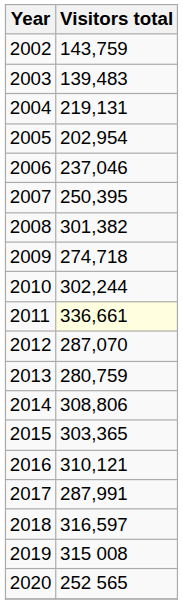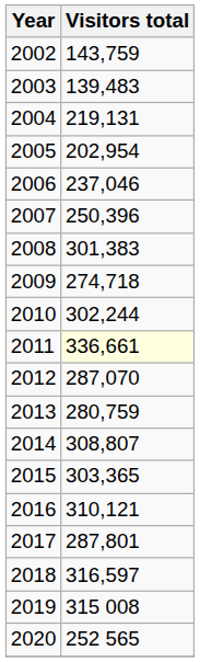 <table class="wikitable sortable mw-collapsible mw-collapsed floatright" style="margin: 1em auto 1em auto;">
 <tr>
 <th>Year</th>
 <th>Visitors total</th>
 </tr>
 <tr>
 <td>2002</td>
 <td>143,759</td>
 </tr>
 <tr>
 <td>2003</td>
 <td>139,483</td>
 </tr>
 <tr>
 <td>2004</td>
 <td>219,131</td>
 </tr>
 <tr>
 <td>2005</td>
 <td>202,954</td>
 </tr>
 <tr>
 <td>2006</td>
 <td>237,046</td>
 </tr>
 <tr>
 <td>2007</td>
-<td>250,395</td>
+<td>250,396</td>
 </tr>
 <tr>
 <td>2008</td>
-<td>301,382</td>
+<td>301,383</td>
 </tr>
 <tr>
 <td>2009</td>
 <td>274,718</td>
 </tr>
 <tr>
 <td>2010</td>
 <td>302,244</td>
 </tr>
 <tr>
 <td>2011</td>
 <td style="background: lightyellow;">336,661</td>
 </tr>
 <tr>
 <td>2012</td>
 <td>287,070</td>
 </tr>
 <tr>
 <td>2013</td>
 <td>280,759</td>
 </tr>
 <tr>
 <td>2014</td>
-<td>308,806</td>
+<td>308,807</td>
 </tr>
 <tr>
 <td>2015</td>
 <td>303,365</td>
 </tr>
 <tr>
 <td>2016</td>
 <td>310,121</td>
 </tr>
 <tr>
 <td>2017</td>
-<td>287,991</td>
+<td>287,801</td>
 </tr>
 <tr>
 <td>2018</td>
 <td>316,597</td>
 </tr>
 <tr>
 <td>2019</td>
 <td>315 008</td>
 </tr>
 <tr>
 <td>2020</td>
 <td>252 565</td>
 </tr>
 <tr>
 </tr>
 </table>
